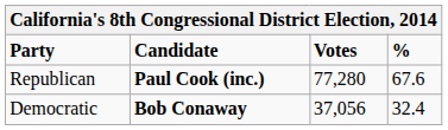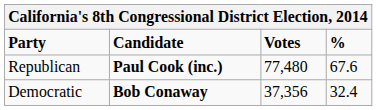 <table class="wikitable">
 <tr>
 <th colspan="4">California's 8th Congressional District Election, 2014</th>
 </tr>
 <tr>
 <td><strong>Party</strong></td>
 <td><strong>Candidate</strong></td>
 <td><strong>Votes</strong></td>
 <td><strong>%</strong></td>
 </tr>
 <tr>
 <td>Republican</td>
 <td><strong>Paul Cook (inc.)</strong></td>
-<td>77,280</td>
+<td>77,480</td>
 <td>67.6</td>
 </tr>
 <tr>
 <td>Democratic</td>
 <td><strong>Bob Conaway</strong></td>
-<td>37,056</td>
+<td>37,356</td>
 <td>32.4</td>
 </tr>
 </table>
